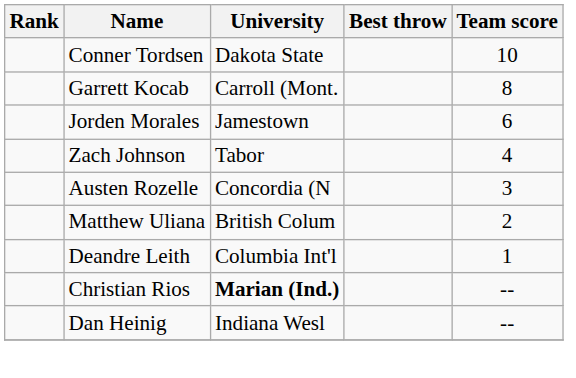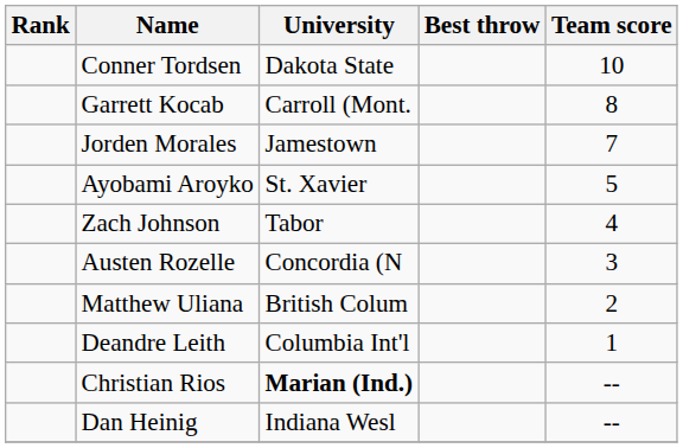 <table class="wikitable sortable" style="text-align:center">
 <tr>
 <th>Rank</th>
 <th>Name</th>
 <th>University</th>
 <th>Best throw</th>
 <th>Team score</th>
 </tr>
 <tr>
 <td></td>
 <td align=left>Conner Tordsen</td>
 <td align="left">Dakota State</td>
 <td><strong></strong></td>
 <td>10</td>
 </tr>
 <tr>
 <td></td>
 <td align=left>Garrett Kocab</td>
 <td align="left">Carroll (Mont.</td>
 <td><strong></strong></td>
 <td>8</td>
 </tr>
 <tr>
 <td></td>
 <td align=left>Jorden Morales</td>
 <td align="left">Jamestown</td>
 <td><strong></strong></td>
-<td>6</td>
+<td>7</td>
+</tr>
+<tr>
+<td></td>
+<td align=left>Ayobami Aroyko</td>
+<td align="left">St. Xavier</td>
+<td><strong></strong></td>
+<td>5</td>
 </tr>
 <tr>
 <td></td>
 <td align=left>Zach Johnson</td>
 <td align="left">Tabor</td>
 <td><strong></strong></td>
 <td>4</td>
 </tr>
 <tr>
 <td></td>
 <td align=left>Austen Rozelle</td>
 <td align="left">Concordia (N</td>
 <td><strong></strong></td>
 <td>3</td>
 </tr>
 <tr>
 <td></td>
 <td align=left>Matthew Uliana</td>
 <td align="left">British Colum</td>
 <td><strong></strong></td>
 <td>2</td>
 </tr>
 <tr>
 <td></td>
 <td align=left>Deandre Leith</td>
 <td align="left">Columbia Int'l</td>
 <td><strong></strong></td>
 <td>1</td>
 </tr>
 <tr>
 <td></td>
 <td align=left>Christian Rios</td>
 <td align="left"><strong>Marian (Ind.)</strong></td>
 <td><strong></strong></td>
 <td>--</td>
 </tr>
 <tr>
 <td></td>
 <td align=left>Dan Heinig</td>
 <td align="left">Indiana Wesl</td>
 <td><strong></strong></td>
 <td>--</td>
 </tr>
 <tr>
 </tr>
 </table>
